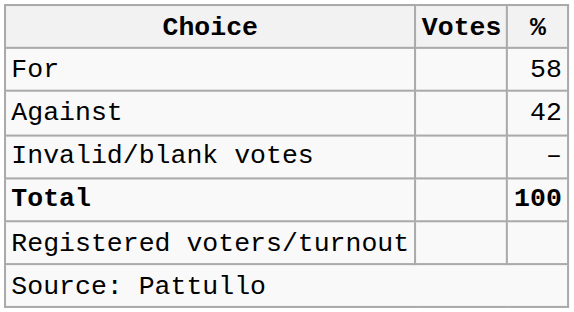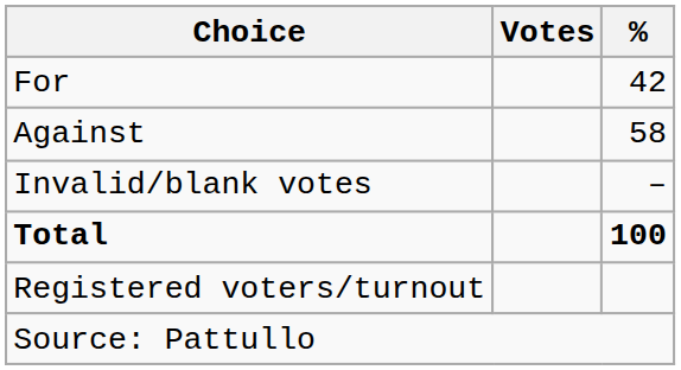 <table class=wikitable style=text-align:right>
 <tr>
 <th>Choice</th>
 <th>Votes</th>
 <th>%</th>
 </tr>
 <tr>
 <td align=left>For</td>
 <td></td>
-<td>58</td>
+<td>42</td>
 </tr>
 <tr>
 <td align=left>Against</td>
 <td></td>
-<td>42</td>
+<td>58</td>
 </tr>
 <tr>
 <td align=left>Invalid/blank votes</td>
 <td></td>
 <td>–</td>
 </tr>
 <tr>
 <td align=left><strong>Total</strong></td>
 <td><strong> </strong></td>
 <td><strong>100</strong></td>
 </tr>
 <tr>
 <td align=left>Registered voters/turnout</td>
 <td></td>
 <td></td>
 </tr>
 <tr>
 <td align=left colspan=3>Source: Pattullo</td>
 </tr>
 </table>
